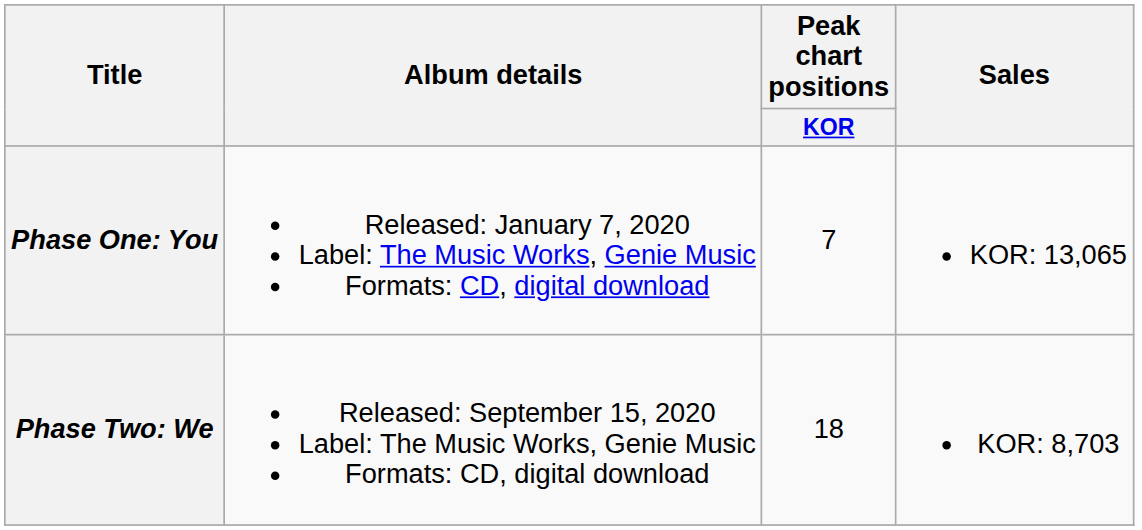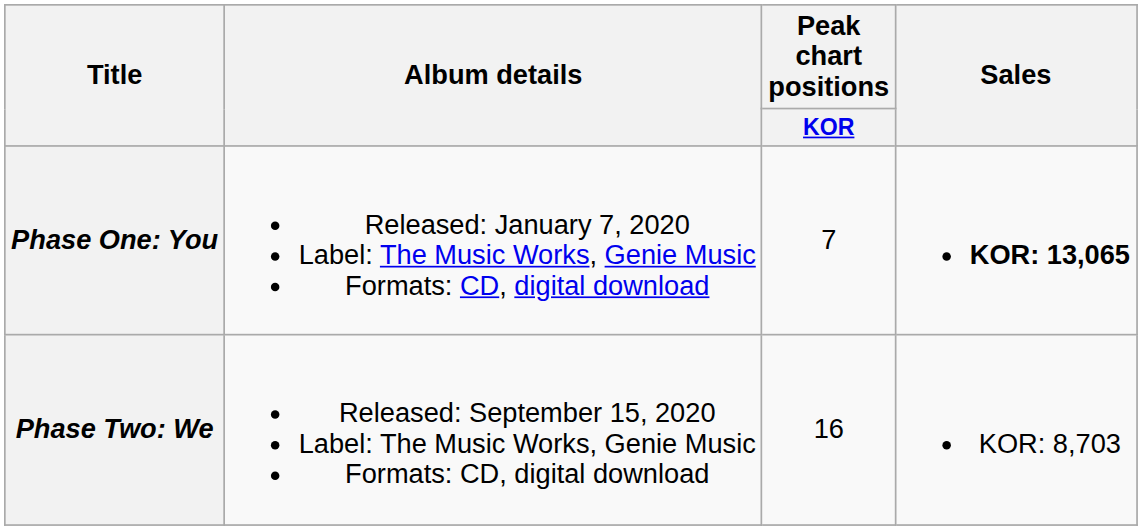 <table class="wikitable plainrowheaders" style="text-align:center;">
 <tr>
 <th scope="col" rowspan="2">Title</th>
 <th scope="col" rowspan="2">Album details</th>
 <th scope="col">Peak chart positions</th>
 <th scope="col" rowspan="2">Sales</th>
 </tr>
 <tr>
 <th scope="col" style="width:3em;font-size:85%;"><a href='#'>KOR</a><br></th>
 </tr>
 <tr>
 <th scope="row"><em>Phase One: You</em></th>
 <td><br><ul><li>Released: January 7, 2020</li><li>Label: <a href='#'>The Music Works</a>, <a href='#'>Genie Music</a></li><li>Formats: <a href='#'>CD</a>, <a href='#'>digital download</a></li></ul></td>
 <td>7</td>
-<td><br><ul><li>KOR: 13,065</li></ul></td>
+<td><strong><br><ul><li>KOR: 13,065</li></ul></strong></td>
 </tr>
 <tr>
 <th scope="row"><em>Phase Two: We</em></th>
 <td><br><ul><li>Released: September 15, 2020</li><li>Label: The Music Works, Genie Music</li><li>Formats: CD, digital download</li></ul></td>
-<td>18</td>
+<td>16</td>
 <td><br><ul><li>KOR: 8,703</li></ul></td>
 </tr>
 </table>
